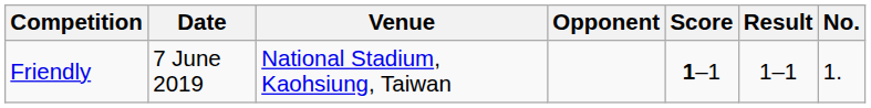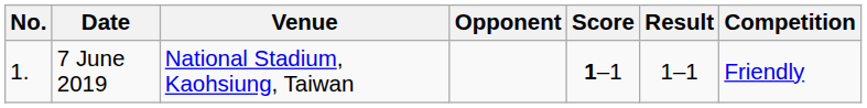 <table class="wikitable sortable" style="font-size:100%">
 <tr>
-<th>Competition</th>
+<th>No.</th>
 <th>Date</th>
 <th>Venue</th>
 <th>Opponent</th>
 <th>Score</th>
 <th>Result</th>
-<th>No.</th>
+<th>Competition</th>
 </tr>
 <tr>
-<td><a href='#'>Friendly</a></td>
+<td>1.</td>
 <td>7 June 2019</td>
 <td><a href='#'>National Stadium</a>, <a href='#'>Kaohsiung</a>, Taiwan</td>
 <td></td>
 <td align=center><strong>1</strong>–1</td>
 <td align=center>1–1</td>
-<td>1.</td>
+<td><a href='#'>Friendly</a></td>
 </tr>
 </table>
